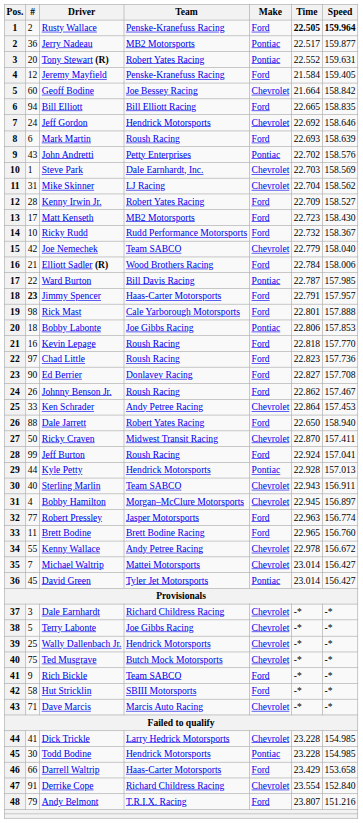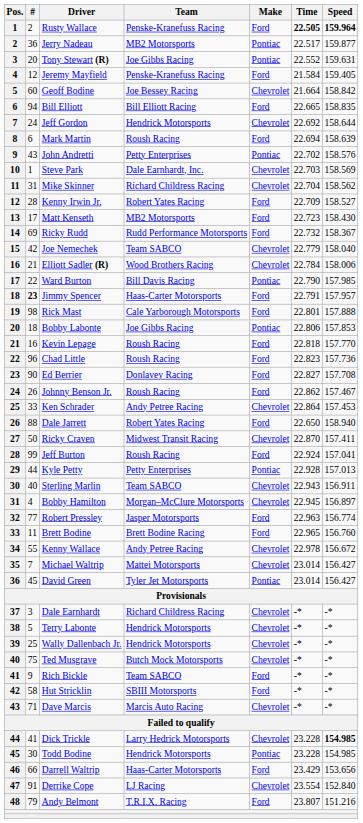 <table class="wikitable" style="font-size:95%">
 <tr>
 <th>Pos.</th>
 <th>#</th>
 <th>Driver</th>
 <th>Team</th>
 <th>Make</th>
 <th>Time</th>
 <th>Speed</th>
 </tr>
 <tr>
 <th>1</th>
 <td>2</td>
 <td><a href='#'>Rusty Wallace</a></td>
 <td><a href='#'>Penske-Kranefuss Racing</a></td>
 <td><a href='#'>Ford</a></td>
 <td><strong>22.505</strong></td>
 <td><strong>159.964</strong></td>
 </tr>
 <tr>
 <th>2</th>
 <td>36</td>
 <td><a href='#'>Jerry Nadeau</a></td>
 <td><a href='#'>MB2 Motorsports</a></td>
 <td><a href='#'>Pontiac</a></td>
 <td>22.517</td>
 <td>159.877</td>
 </tr>
 <tr>
 <th>3</th>
 <td>20</td>
 <td><a href='#'>Tony Stewart</a> <strong>(R)</strong></td>
-<td><a href='#'>Robert Yates Racing</a></td>
+<td><a href='#'>Joe Gibbs Racing</a></td>
 <td><a href='#'>Pontiac</a></td>
 <td>22.552</td>
 <td>159.631</td>
 </tr>
 <tr>
 <th>4</th>
 <td>12</td>
 <td><a href='#'>Jeremy Mayfield</a></td>
 <td><a href='#'>Penske-Kranefuss Racing</a></td>
 <td><a href='#'>Ford</a></td>
 <td>21.584</td>
 <td>159.405</td>
 </tr>
 <tr>
 <th>5</th>
 <td>60</td>
 <td><a href='#'>Geoff Bodine</a></td>
 <td><a href='#'>Joe Bessey Racing</a></td>
 <td><a href='#'>Chevrolet</a></td>
 <td>21.664</td>
 <td>158.842</td>
 </tr>
 <tr>
 <th>6</th>
 <td>94</td>
 <td><a href='#'>Bill Elliott</a></td>
 <td><a href='#'>Bill Elliott Racing</a></td>
 <td><a href='#'>Ford</a></td>
 <td>22.665</td>
 <td>158.835</td>
 </tr>
 <tr>
 <th>7</th>
 <td>24</td>
 <td><a href='#'>Jeff Gordon</a></td>
 <td><a href='#'>Hendrick Motorsports</a></td>
 <td><a href='#'>Chevrolet</a></td>
 <td>22.692</td>
-<td>158.646</td>
+<td>158.644</td>
 </tr>
 <tr>
 <th>8</th>
 <td>6</td>
 <td><a href='#'>Mark Martin</a></td>
 <td><a href='#'>Roush Racing</a></td>
 <td><a href='#'>Ford</a></td>
-<td>22.693</td>
+<td>22.694</td>
 <td>158.639</td>
 </tr>
 <tr>
 <th>9</th>
 <td>43</td>
 <td><a href='#'>John Andretti</a></td>
 <td><a href='#'>Petty Enterprises</a></td>
 <td><a href='#'>Pontiac</a></td>
 <td>22.702</td>
 <td>158.576</td>
 </tr>
 <tr>
 <th>10</th>
 <td>1</td>
 <td><a href='#'>Steve Park</a></td>
 <td><a href='#'>Dale Earnhardt, Inc.</a></td>
 <td><a href='#'>Chevrolet</a></td>
 <td>22.703</td>
 <td>158.569</td>
 </tr>
 <tr>
 <th>11</th>
 <td>31</td>
 <td><a href='#'>Mike Skinner</a></td>
-<td><a href='#'>LJ Racing</a></td>
+<td><a href='#'>Richard Childress Racing</a></td>
 <td><a href='#'>Chevrolet</a></td>
 <td>22.704</td>
 <td>158.562</td>
 </tr>
 <tr>
 <th>12</th>
 <td>28</td>
 <td><a href='#'>Kenny Irwin Jr.</a></td>
 <td><a href='#'>Robert Yates Racing</a></td>
 <td><a href='#'>Ford</a></td>
 <td>22.709</td>
 <td>158.527</td>
 </tr>
 <tr>
 <th>13</th>
 <td>17</td>
 <td><a href='#'>Matt Kenseth</a></td>
 <td><a href='#'>MB2 Motorsports</a></td>
 <td><a href='#'>Ford</a></td>
 <td>22.723</td>
 <td>158.430</td>
 </tr>
 <tr>
 <th>14</th>
-<td>10</td>
+<td>69</td>
 <td><a href='#'>Ricky Rudd</a></td>
 <td><a href='#'>Rudd Performance Motorsports</a></td>
 <td><a href='#'>Ford</a></td>
 <td>22.732</td>
 <td>158.367</td>
 </tr>
 <tr>
 <th>15</th>
 <td>42</td>
 <td><a href='#'>Joe Nemechek</a></td>
 <td><a href='#'>Team SABCO</a></td>
 <td><a href='#'>Chevrolet</a></td>
 <td>22.779</td>
 <td>158.040</td>
 </tr>
 <tr>
 <th>16</th>
 <td>21</td>
 <td><a href='#'>Elliott Sadler</a> <strong>(R)</strong></td>
 <td><a href='#'>Wood Brothers Racing</a></td>
-<td><a href='#'>Ford</a></td>
+<td><a href='#'>Chevrolet</a></td>
 <td>22.784</td>
 <td>158.006</td>
 </tr>
 <tr>
 <th>17</th>
 <td>22</td>
 <td><a href='#'>Ward Burton</a></td>
 <td><a href='#'>Bill Davis Racing</a></td>
 <td><a href='#'>Pontiac</a></td>
-<td>22.787</td>
+<td>22.790</td>
 <td>157.985</td>
 </tr>
 <tr>
 <th>18</th>
 <td><strong>23</strong></td>
 <td><a href='#'>Jimmy Spencer</a></td>
 <td><a href='#'>Haas-Carter Motorsports</a></td>
 <td><a href='#'>Ford</a></td>
 <td>22.791</td>
 <td>157.957</td>
 </tr>
 <tr>
 <th>19</th>
 <td>98</td>
 <td><a href='#'>Rick Mast</a></td>
 <td><a href='#'>Cale Yarborough Motorsports</a></td>
 <td><a href='#'>Ford</a></td>
 <td>22.801</td>
 <td>157.888</td>
 </tr>
 <tr>
 <th>20</th>
 <td>18</td>
 <td><a href='#'>Bobby Labonte</a></td>
 <td><a href='#'>Joe Gibbs Racing</a></td>
 <td><a href='#'>Pontiac</a></td>
 <td>22.806</td>
 <td>157.853</td>
 </tr>
 <tr>
 <th>21</th>
 <td>16</td>
 <td><a href='#'>Kevin Lepage</a></td>
 <td><a href='#'>Roush Racing</a></td>
 <td><a href='#'>Ford</a></td>
 <td>22.818</td>
 <td>157.770</td>
 </tr>
 <tr>
 <th>22</th>
-<td>97</td>
+<td>96</td>
 <td><a href='#'>Chad Little</a></td>
 <td><a href='#'>Roush Racing</a></td>
 <td><a href='#'>Ford</a></td>
 <td>22.823</td>
 <td>157.736</td>
 </tr>
 <tr>
 <th>23</th>
 <td>90</td>
 <td><a href='#'>Ed Berrier</a></td>
 <td><a href='#'>Donlavey Racing</a></td>
 <td><a href='#'>Ford</a></td>
 <td>22.827</td>
 <td>157.708</td>
 </tr>
 <tr>
 <th>24</th>
 <td>26</td>
 <td><a href='#'>Johnny Benson Jr.</a></td>
 <td><a href='#'>Roush Racing</a></td>
 <td><a href='#'>Ford</a></td>
 <td>22.862</td>
 <td>157.467</td>
 </tr>
 <tr>
 <th>25</th>
 <td>33</td>
 <td><a href='#'>Ken Schrader</a></td>
 <td><a href='#'>Andy Petree Racing</a></td>
 <td><a href='#'>Chevrolet</a></td>
 <td>22.864</td>
 <td>157.453</td>
 </tr>
 <tr>
 <th>26</th>
 <td>88</td>
 <td><a href='#'>Dale Jarrett</a></td>
 <td><a href='#'>Robert Yates Racing</a></td>
 <td><a href='#'>Ford</a></td>
 <td>22.650</td>
 <td>158.940</td>
 </tr>
 <tr>
 <th>27</th>
 <td>50</td>
 <td><a href='#'>Ricky Craven</a></td>
 <td><a href='#'>Midwest Transit Racing</a></td>
 <td><a href='#'>Chevrolet</a></td>
 <td>22.870</td>
 <td>157.411</td>
 </tr>
 <tr>
 <th>28</th>
 <td>99</td>
 <td><a href='#'>Jeff Burton</a></td>
 <td><a href='#'>Roush Racing</a></td>
 <td><a href='#'>Ford</a></td>
 <td>22.924</td>
 <td>157.041</td>
 </tr>
 <tr>
 <th>29</th>
 <td>44</td>
 <td><a href='#'>Kyle Petty</a></td>
-<td><a href='#'>Hendrick Motorsports</a></td>
+<td><a href='#'>Petty Enterprises</a></td>
 <td><a href='#'>Pontiac</a></td>
 <td>22.928</td>
 <td>157.013</td>
 </tr>
 <tr>
 <th>30</th>
 <td>40</td>
 <td><a href='#'>Sterling Marlin</a></td>
 <td><a href='#'>Team SABCO</a></td>
 <td><a href='#'>Chevrolet</a></td>
 <td>22.943</td>
 <td>156.911</td>
 </tr>
 <tr>
 <th>31</th>
 <td>4</td>
 <td><a href='#'>Bobby Hamilton</a></td>
 <td><a href='#'>Morgan–McClure Motorsports</a></td>
 <td><a href='#'>Chevrolet</a></td>
 <td>22.945</td>
 <td>156.897</td>
 </tr>
 <tr>
 <th>32</th>
 <td>77</td>
 <td><a href='#'>Robert Pressley</a></td>
 <td><a href='#'>Jasper Motorsports</a></td>
 <td><a href='#'>Ford</a></td>
 <td>22.963</td>
 <td>156.774</td>
 </tr>
 <tr>
 <th>33</th>
 <td>11</td>
 <td><a href='#'>Brett Bodine</a></td>
 <td><a href='#'>Brett Bodine Racing</a></td>
 <td><a href='#'>Ford</a></td>
 <td>22.965</td>
 <td>156.760</td>
 </tr>
 <tr>
 <th>34</th>
 <td>55</td>
 <td><a href='#'>Kenny Wallace</a></td>
 <td><a href='#'>Andy Petree Racing</a></td>
 <td><a href='#'>Chevrolet</a></td>
 <td>22.978</td>
 <td>156.672</td>
 </tr>
 <tr>
 <th>35</th>
 <td>7</td>
 <td><a href='#'>Michael Waltrip</a></td>
 <td><a href='#'>Mattei Motorsports</a></td>
 <td><a href='#'>Chevrolet</a></td>
 <td>23.014</td>
 <td>156.427</td>
 </tr>
 <tr>
 <th>36</th>
 <td>45</td>
 <td><a href='#'>David Green</a></td>
 <td><a href='#'>Tyler Jet Motorsports</a></td>
 <td><a href='#'>Pontiac</a></td>
 <td>23.014</td>
 <td>156.427</td>
 </tr>
 <tr>
 <th colspan="7">Provisionals</th>
 </tr>
 <tr>
 <th>37</th>
 <td>3</td>
 <td><a href='#'>Dale Earnhardt</a></td>
 <td><a href='#'>Richard Childress Racing</a></td>
 <td><a href='#'>Chevrolet</a></td>
 <td>-*</td>
 <td>-*</td>
 </tr>
 <tr>
 <th>38</th>
 <td>5</td>
 <td><a href='#'>Terry Labonte</a></td>
-<td><a href='#'>Joe Gibbs Racing</a></td>
+<td><a href='#'>Hendrick Motorsports</a></td>
 <td><a href='#'>Chevrolet</a></td>
 <td>-*</td>
 <td>-*</td>
 </tr>
 <tr>
 <th>39</th>
 <td>25</td>
 <td><a href='#'>Wally Dallenbach Jr.</a></td>
 <td><a href='#'>Hendrick Motorsports</a></td>
 <td><a href='#'>Chevrolet</a></td>
 <td>-*</td>
 <td>-*</td>
 </tr>
 <tr>
 <th>40</th>
 <td>75</td>
 <td><a href='#'>Ted Musgrave</a></td>
 <td><a href='#'>Butch Mock Motorsports</a></td>
 <td><a href='#'>Chevrolet</a></td>
 <td>-*</td>
 <td>-*</td>
 </tr>
 <tr>
 <th>41</th>
 <td>9</td>
 <td><a href='#'>Rich Bickle</a></td>
 <td><a href='#'>Team SABCO</a></td>
 <td><a href='#'>Ford</a></td>
 <td>-*</td>
 <td>-*</td>
 </tr>
 <tr>
 <th>42</th>
 <td>58</td>
 <td><a href='#'>Hut Stricklin</a></td>
 <td><a href='#'>SBIII Motorsports</a></td>
 <td><a href='#'>Ford</a></td>
 <td>-*</td>
 <td>-*</td>
 </tr>
 <tr>
 <th>43</th>
 <td>71</td>
 <td><a href='#'>Dave Marcis</a></td>
 <td><a href='#'>Marcis Auto Racing</a></td>
 <td><a href='#'>Chevrolet</a></td>
 <td>-*</td>
 <td>-*</td>
 </tr>
 <tr>
 <th colspan="7">Failed to qualify</th>
 </tr>
 <tr>
 <th>44</th>
 <td>41</td>
 <td><a href='#'>Dick Trickle</a></td>
 <td><a href='#'>Larry Hedrick Motorsports</a></td>
 <td><a href='#'>Chevrolet</a></td>
 <td>23.228</td>
-<td>154.985</td>
+<td><strong>154.985</strong></td>
 </tr>
 <tr>
 <th>45</th>
 <td>30</td>
 <td><a href='#'>Todd Bodine</a></td>
 <td><a href='#'>Hendrick Motorsports</a></td>
 <td><a href='#'>Pontiac</a></td>
 <td>23.228</td>
 <td>154.985</td>
 </tr>
 <tr>
 <th>46</th>
 <td>66</td>
 <td><a href='#'>Darrell Waltrip</a></td>
 <td><a href='#'>Haas-Carter Motorsports</a></td>
 <td><a href='#'>Ford</a></td>
 <td>23.429</td>
-<td>153.658</td>
+<td>153.656</td>
 </tr>
 <tr>
 <th>47</th>
 <td>91</td>
 <td><a href='#'>Derrike Cope</a></td>
-<td><a href='#'>Richard Childress Racing</a></td>
+<td><a href='#'>LJ Racing</a></td>
 <td><a href='#'>Chevrolet</a></td>
 <td>23.554</td>
 <td>152.840</td>
 </tr>
 <tr>
 <th>48</th>
 <td>79</td>
 <td><a href='#'>Andy Belmont</a></td>
 <td><a href='#'>T.R.I.X. Racing</a></td>
 <td><a href='#'>Ford</a></td>
 <td>23.807</td>
 <td>151.216</td>
 </tr>
 <tr>
 <th colspan="7"></th>
 </tr>
 <tr>
 <th colspan="7"></th>
 </tr>
 </table>
